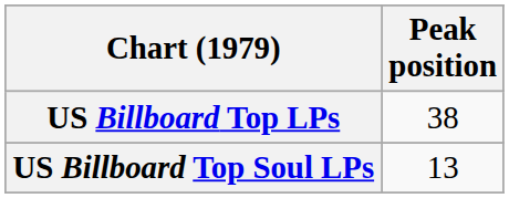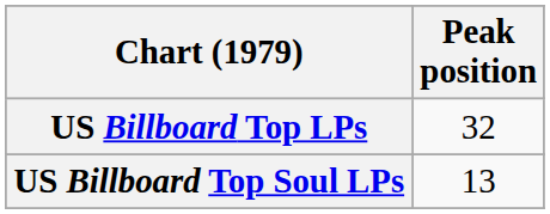 <table class="wikitable sortable plainrowheaders">
 <tr>
 <th scope="col">Chart (1979)</th>
 <th scope="col">Peak<br>position</th>
 </tr>
 <tr>
 <th scope="row">US <a href='#'><em>Billboard</em> Top LPs</a></th>
-<td align=center>38</td>
+<td align=center>32</td>
 </tr>
 <tr>
 <th scope="row">US <em>Billboard</em> <a href='#'>Top Soul LPs</a></th>
 <td align=center>13</td>
 </tr>
 </table>
